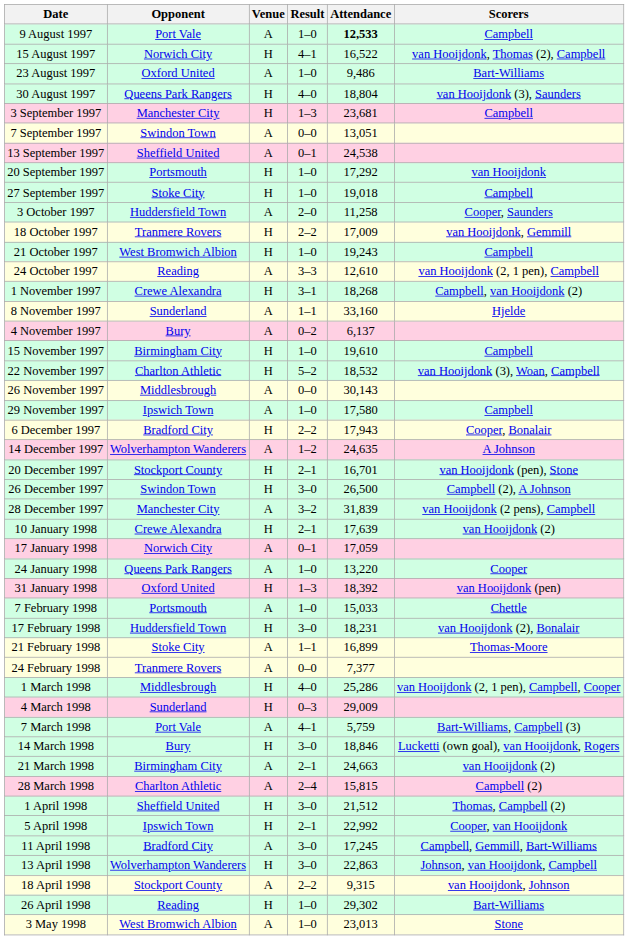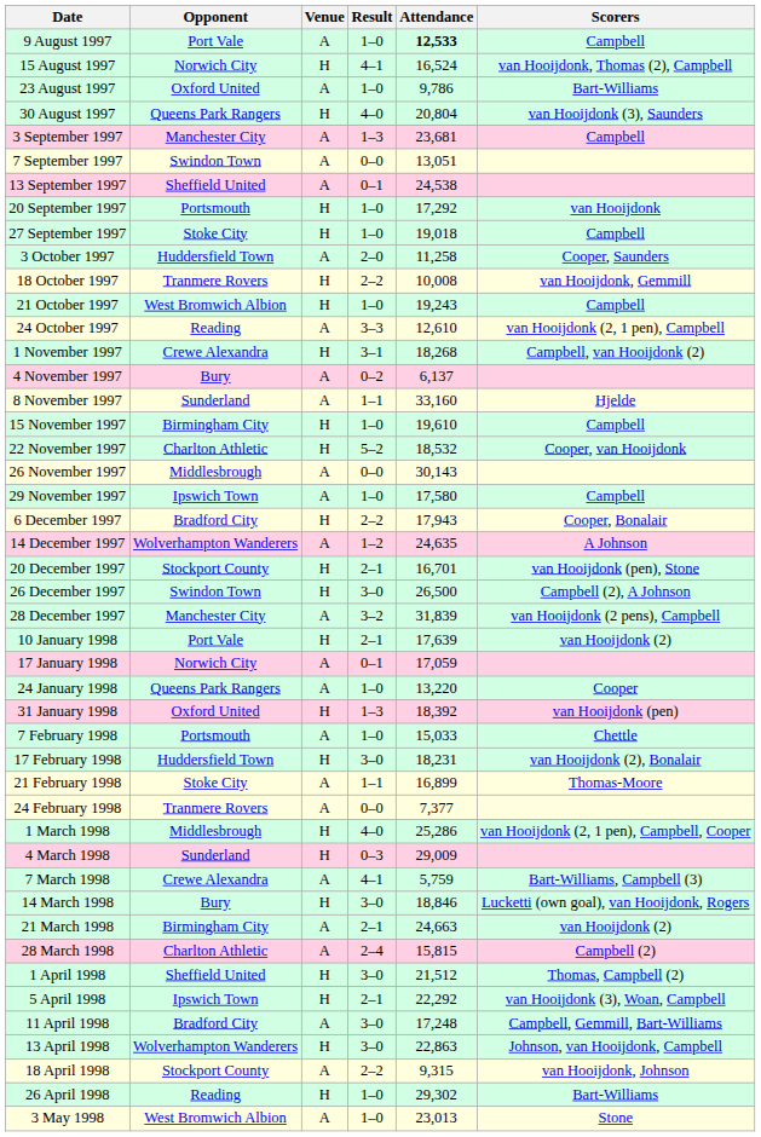 <table class="wikitable sortable" style="font-size:100%; text-align:center">
 <tr>
 <th>Date</th>
 <th>Opponent</th>
 <th>Venue</th>
 <th>Result</th>
 <th>Attendance</th>
 <th>Scorers</th>
 </tr>
 <tr style="background-color: #d0ffe3;">
 <td>9 August 1997</td>
 <td><a href='#'>Port Vale</a></td>
 <td>A</td>
 <td>1–0</td>
 <td><strong>12,533</strong></td>
 <td><a href='#'>Campbell</a></td>
 </tr>
 <tr style="background-color: #d0ffe3;">
 <td>15 August 1997</td>
 <td><a href='#'>Norwich City</a></td>
 <td>H</td>
 <td>4–1</td>
-<td>16,522</td>
+<td>16,524</td>
 <td><a href='#'>van Hooijdonk</a>, <a href='#'>Thomas</a> (2), <a href='#'>Campbell</a></td>
 </tr>
 <tr style="background-color: #d0ffe3;">
 <td>23 August 1997</td>
 <td><a href='#'>Oxford United</a></td>
 <td>A</td>
 <td>1–0</td>
-<td>9,486</td>
+<td>9,786</td>
 <td><a href='#'>Bart-Williams</a></td>
 </tr>
 <tr style="background-color: #d0ffe3;">
 <td>30 August 1997</td>
 <td><a href='#'>Queens Park Rangers</a></td>
 <td>H</td>
 <td>4–0</td>
-<td>18,804</td>
+<td>20,804</td>
 <td><a href='#'>van Hooijdonk</a> (3), <a href='#'>Saunders</a></td>
 </tr>
 <tr style="background-color: #ffd0e3;">
 <td>3 September 1997</td>
 <td><a href='#'>Manchester City</a></td>
-<td>H</td>
+<td>A</td>
 <td>1–3</td>
 <td>23,681</td>
 <td><a href='#'>Campbell</a></td>
 </tr>
 <tr style="background-color: #ffffdd;">
 <td>7 September 1997</td>
 <td><a href='#'>Swindon Town</a></td>
 <td>A</td>
 <td>0–0</td>
 <td>13,051</td>
 <td></td>
 </tr>
 <tr style="background-color: #ffd0e3;">
 <td>13 September 1997</td>
 <td><a href='#'>Sheffield United</a></td>
 <td>A</td>
 <td>0–1</td>
 <td>24,538</td>
 <td></td>
 </tr>
 <tr style="background-color: #d0ffe3;">
 <td>20 September 1997</td>
 <td><a href='#'>Portsmouth</a></td>
 <td>H</td>
 <td>1–0</td>
 <td>17,292</td>
 <td><a href='#'>van Hooijdonk</a></td>
 </tr>
 <tr style="background-color: #d0ffe3;">
 <td>27 September 1997</td>
 <td><a href='#'>Stoke City</a></td>
 <td>H</td>
 <td>1–0</td>
 <td>19,018</td>
 <td><a href='#'>Campbell</a></td>
 </tr>
 <tr style="background-color: #d0ffe3;">
 <td>3 October 1997</td>
 <td><a href='#'>Huddersfield Town</a></td>
 <td>A</td>
 <td>2–0</td>
 <td>11,258</td>
 <td><a href='#'>Cooper</a>, <a href='#'>Saunders</a></td>
 </tr>
 <tr style="background-color: #ffffdd;">
 <td>18 October 1997</td>
 <td><a href='#'>Tranmere Rovers</a></td>
 <td>H</td>
 <td>2–2</td>
-<td>17,009</td>
+<td>10,008</td>
 <td><a href='#'>van Hooijdonk</a>, <a href='#'>Gemmill</a></td>
 </tr>
 <tr style="background-color: #d0ffe3;">
 <td>21 October 1997</td>
 <td><a href='#'>West Bromwich Albion</a></td>
 <td>H</td>
 <td>1–0</td>
 <td>19,243</td>
 <td><a href='#'>Campbell</a></td>
 </tr>
 <tr style="background-color: #ffffdd;">
 <td>24 October 1997</td>
 <td><a href='#'>Reading</a></td>
 <td>A</td>
 <td>3–3</td>
 <td>12,610</td>
 <td><a href='#'>van Hooijdonk</a> (2, 1 pen), <a href='#'>Campbell</a></td>
 </tr>
 <tr style="background-color: #d0ffe3;">
 <td>1 November 1997</td>
 <td><a href='#'>Crewe Alexandra</a></td>
 <td>H</td>
 <td>3–1</td>
 <td>18,268</td>
 <td><a href='#'>Campbell</a>, <a href='#'>van Hooijdonk</a> (2)</td>
 </tr>
+<tr style="background-color: #ffd0e3;">
+<td>4 November 1997</td>
+<td><a href='#'>Bury</a></td>
+<td>A</td>
+<td>0–2</td>
+<td>6,137</td>
+<td></td>
+</tr>
 <tr style="background-color: #ffffdd;">
 <td>8 November 1997</td>
 <td><a href='#'>Sunderland</a></td>
 <td>A</td>
 <td>1–1</td>
 <td>33,160</td>
 <td><a href='#'>Hjelde</a></td>
-</tr>
-<tr style="background-color: #ffd0e3;">
-<td>4 November 1997</td>
-<td><a href='#'>Bury</a></td>
-<td>A</td>
-<td>0–2</td>
-<td>6,137</td>
-<td></td>
 </tr>
 <tr style="background-color: #d0ffe3;">
 <td>15 November 1997</td>
 <td><a href='#'>Birmingham City</a></td>
 <td>H</td>
 <td>1–0</td>
 <td>19,610</td>
 <td><a href='#'>Campbell</a></td>
 </tr>
 <tr style="background-color: #d0ffe3;">
 <td>22 November 1997</td>
 <td><a href='#'>Charlton Athletic</a></td>
 <td>H</td>
 <td>5–2</td>
 <td>18,532</td>
-<td><a href='#'>van Hooijdonk</a> (3), <a href='#'>Woan</a>, <a href='#'>Campbell</a></td>
+<td><a href='#'>Cooper</a>, <a href='#'>van Hooijdonk</a></td>
 </tr>
 <tr style="background-color: #ffffdd;">
 <td>26 November 1997</td>
 <td><a href='#'>Middlesbrough</a></td>
 <td>A</td>
 <td>0–0</td>
 <td>30,143</td>
 <td></td>
 </tr>
 <tr style="background-color: #d0ffe3;">
 <td>29 November 1997</td>
 <td><a href='#'>Ipswich Town</a></td>
 <td>A</td>
 <td>1–0</td>
 <td>17,580</td>
 <td><a href='#'>Campbell</a></td>
 </tr>
 <tr style="background-color: #ffffdd;">
 <td>6 December 1997</td>
 <td><a href='#'>Bradford City</a></td>
 <td>H</td>
 <td>2–2</td>
 <td>17,943</td>
 <td><a href='#'>Cooper</a>, <a href='#'>Bonalair</a></td>
 </tr>
 <tr style="background-color: #ffd0e3;">
 <td>14 December 1997</td>
 <td><a href='#'>Wolverhampton Wanderers</a></td>
 <td>A</td>
 <td>1–2</td>
 <td>24,635</td>
 <td><a href='#'>A Johnson</a></td>
 </tr>
 <tr style="background-color: #d0ffe3;">
 <td>20 December 1997</td>
 <td><a href='#'>Stockport County</a></td>
 <td>H</td>
 <td>2–1</td>
 <td>16,701</td>
 <td><a href='#'>van Hooijdonk</a> (pen), <a href='#'>Stone</a></td>
 </tr>
 <tr style="background-color: #d0ffe3;">
 <td>26 December 1997</td>
 <td><a href='#'>Swindon Town</a></td>
 <td>H</td>
 <td>3–0</td>
 <td>26,500</td>
 <td><a href='#'>Campbell</a> (2), <a href='#'>A Johnson</a></td>
 </tr>
 <tr style="background-color: #d0ffe3;">
 <td>28 December 1997</td>
 <td><a href='#'>Manchester City</a></td>
 <td>A</td>
 <td>3–2</td>
 <td>31,839</td>
 <td><a href='#'>van Hooijdonk</a> (2 pens), <a href='#'>Campbell</a></td>
 </tr>
 <tr style="background-color: #d0ffe3;">
 <td>10 January 1998</td>
-<td><a href='#'>Crewe Alexandra</a></td>
+<td><a href='#'>Port Vale</a></td>
 <td>H</td>
 <td>2–1</td>
 <td>17,639</td>
 <td><a href='#'>van Hooijdonk</a> (2)</td>
 </tr>
 <tr style="background-color: #ffd0e3;">
 <td>17 January 1998</td>
 <td><a href='#'>Norwich City</a></td>
 <td>A</td>
 <td>0–1</td>
 <td>17,059</td>
 <td></td>
 </tr>
 <tr style="background-color: #d0ffe3;">
 <td>24 January 1998</td>
 <td><a href='#'>Queens Park Rangers</a></td>
 <td>A</td>
 <td>1–0</td>
 <td>13,220</td>
 <td><a href='#'>Cooper</a></td>
 </tr>
 <tr style="background-color: #ffd0e3;">
 <td>31 January 1998</td>
 <td><a href='#'>Oxford United</a></td>
 <td>H</td>
 <td>1–3</td>
 <td>18,392</td>
 <td><a href='#'>van Hooijdonk</a> (pen)</td>
 </tr>
 <tr style="background-color: #d0ffe3;">
 <td>7 February 1998</td>
 <td><a href='#'>Portsmouth</a></td>
 <td>A</td>
 <td>1–0</td>
 <td>15,033</td>
 <td><a href='#'>Chettle</a></td>
 </tr>
 <tr style="background-color: #d0ffe3;">
 <td>17 February 1998</td>
 <td><a href='#'>Huddersfield Town</a></td>
 <td>H</td>
 <td>3–0</td>
 <td>18,231</td>
 <td><a href='#'>van Hooijdonk</a> (2), <a href='#'>Bonalair</a></td>
 </tr>
 <tr style="background-color: #ffffdd;">
 <td>21 February 1998</td>
 <td><a href='#'>Stoke City</a></td>
 <td>A</td>
 <td>1–1</td>
 <td>16,899</td>
 <td><a href='#'>Thomas-Moore</a></td>
 </tr>
 <tr style="background-color: #ffffdd;">
 <td>24 February 1998</td>
 <td><a href='#'>Tranmere Rovers</a></td>
 <td>A</td>
 <td>0–0</td>
 <td>7,377</td>
 <td></td>
 </tr>
 <tr style="background-color: #d0ffe3;">
 <td>1 March 1998</td>
 <td><a href='#'>Middlesbrough</a></td>
 <td>H</td>
 <td>4–0</td>
 <td>25,286</td>
 <td><a href='#'>van Hooijdonk</a> (2, 1 pen), <a href='#'>Campbell</a>, <a href='#'>Cooper</a></td>
 </tr>
 <tr style="background-color: #ffd0e3;">
 <td>4 March 1998</td>
 <td><a href='#'>Sunderland</a></td>
 <td>H</td>
 <td>0–3</td>
 <td>29,009</td>
 <td></td>
 </tr>
 <tr style="background-color: #d0ffe3;">
 <td>7 March 1998</td>
-<td><a href='#'>Port Vale</a></td>
+<td><a href='#'>Crewe Alexandra</a></td>
 <td>A</td>
 <td>4–1</td>
 <td>5,759</td>
 <td><a href='#'>Bart-Williams</a>, <a href='#'>Campbell</a> (3)</td>
 </tr>
 <tr style="background-color: #d0ffe3;">
 <td>14 March 1998</td>
 <td><a href='#'>Bury</a></td>
 <td>H</td>
 <td>3–0</td>
 <td>18,846</td>
 <td><a href='#'>Lucketti</a> (own goal), <a href='#'>van Hooijdonk</a>, <a href='#'>Rogers</a></td>
 </tr>
 <tr style="background-color: #d0ffe3;">
 <td>21 March 1998</td>
 <td><a href='#'>Birmingham City</a></td>
 <td>A</td>
 <td>2–1</td>
 <td>24,663</td>
 <td><a href='#'>van Hooijdonk</a> (2)</td>
 </tr>
 <tr style="background-color: #ffd0e3;">
 <td>28 March 1998</td>
 <td><a href='#'>Charlton Athletic</a></td>
 <td>A</td>
 <td>2–4</td>
 <td>15,815</td>
 <td><a href='#'>Campbell</a> (2)</td>
 </tr>
 <tr style="background-color: #d0ffe3;">
 <td>1 April 1998</td>
 <td><a href='#'>Sheffield United</a></td>
 <td>H</td>
 <td>3–0</td>
 <td>21,512</td>
 <td><a href='#'>Thomas</a>, <a href='#'>Campbell</a> (2)</td>
 </tr>
 <tr style="background-color: #d0ffe3;">
 <td>5 April 1998</td>
 <td><a href='#'>Ipswich Town</a></td>
 <td>H</td>
 <td>2–1</td>
-<td>22,992</td>
-<td><a href='#'>Cooper</a>, <a href='#'>van Hooijdonk</a></td>
+<td>22,292</td>
+<td><a href='#'>van Hooijdonk</a> (3), <a href='#'>Woan</a>, <a href='#'>Campbell</a></td>
 </tr>
 <tr style="background-color: #d0ffe3;">
 <td>11 April 1998</td>
 <td><a href='#'>Bradford City</a></td>
 <td>A</td>
 <td>3–0</td>
-<td>17,245</td>
+<td>17,248</td>
 <td><a href='#'>Campbell</a>, <a href='#'>Gemmill</a>, <a href='#'>Bart-Williams</a></td>
 </tr>
 <tr style="background-color: #d0ffe3;">
 <td>13 April 1998</td>
 <td><a href='#'>Wolverhampton Wanderers</a></td>
 <td>H</td>
 <td>3–0</td>
 <td>22,863</td>
 <td><a href='#'>Johnson</a>, <a href='#'>van Hooijdonk</a>, <a href='#'>Campbell</a></td>
 </tr>
 <tr style="background-color: #ffffdd;">
 <td>18 April 1998</td>
 <td><a href='#'>Stockport County</a></td>
 <td>A</td>
 <td>2–2</td>
 <td>9,315</td>
 <td><a href='#'>van Hooijdonk</a>, <a href='#'>Johnson</a></td>
 </tr>
 <tr style="background-color: #d0ffe3;">
 <td>26 April 1998</td>
 <td><a href='#'>Reading</a></td>
 <td>H</td>
 <td>1–0</td>
 <td>29,302</td>
 <td><a href='#'>Bart-Williams</a></td>
 </tr>
 <tr style="background-color: #ffffdd;">
 <td>3 May 1998</td>
 <td><a href='#'>West Bromwich Albion</a></td>
 <td>A</td>
 <td>1–0</td>
 <td>23,013</td>
 <td><a href='#'>Stone</a></td>
 </tr>
 </table>
